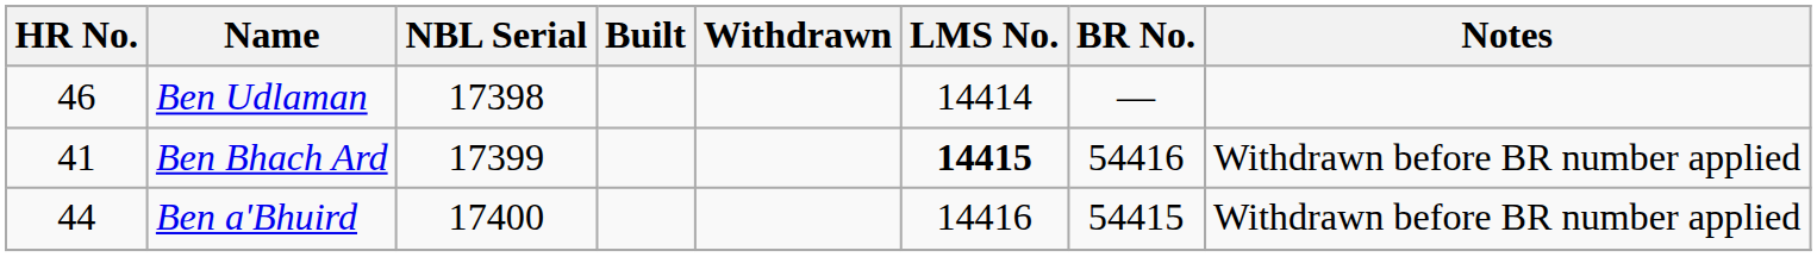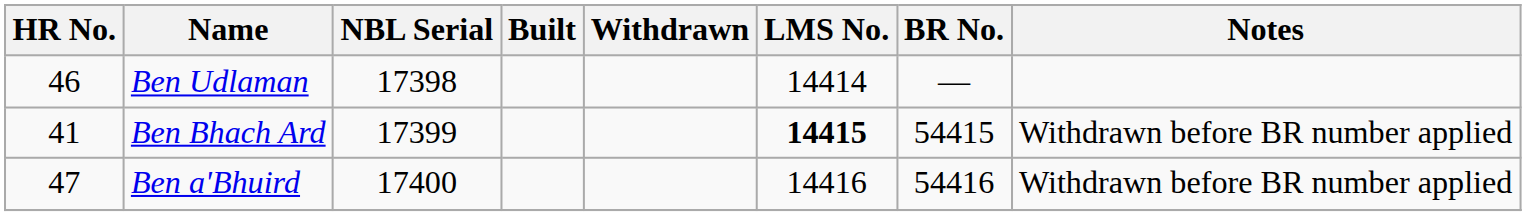 <table class="wikitable" style=text-align:center>
 <tr>
 <th>HR No.</th>
 <th>Name</th>
 <th>NBL Serial</th>
 <th>Built</th>
 <th>Withdrawn</th>
 <th>LMS No.</th>
 <th>BR No.</th>
 <th>Notes</th>
 </tr>
 <tr>
 <td>46</td>
 <td align=left><em><a href='#'>Ben Udlaman</a></em></td>
 <td>17398</td>
 <td></td>
 <td></td>
 <td>14414</td>
 <td>—</td>
 <td align=left></td>
 </tr>
 <tr>
 <td>41</td>
 <td align=left><em><a href='#'>Ben Bhach Ard</a></em></td>
 <td>17399</td>
 <td></td>
 <td></td>
 <td><strong>14415</strong></td>
-<td>54416</td>
+<td>54415</td>
 <td align=left>Withdrawn before BR number applied</td>
 </tr>
 <tr>
-<td>44</td>
+<td>47</td>
 <td align=left><em><a href='#'>Ben a'Bhuird</a></em></td>
 <td>17400</td>
 <td></td>
 <td></td>
 <td>14416</td>
-<td>54415</td>
+<td>54416</td>
 <td align=left>Withdrawn before BR number applied</td>
 </tr>
 <tr>
 </tr>
 </table>
